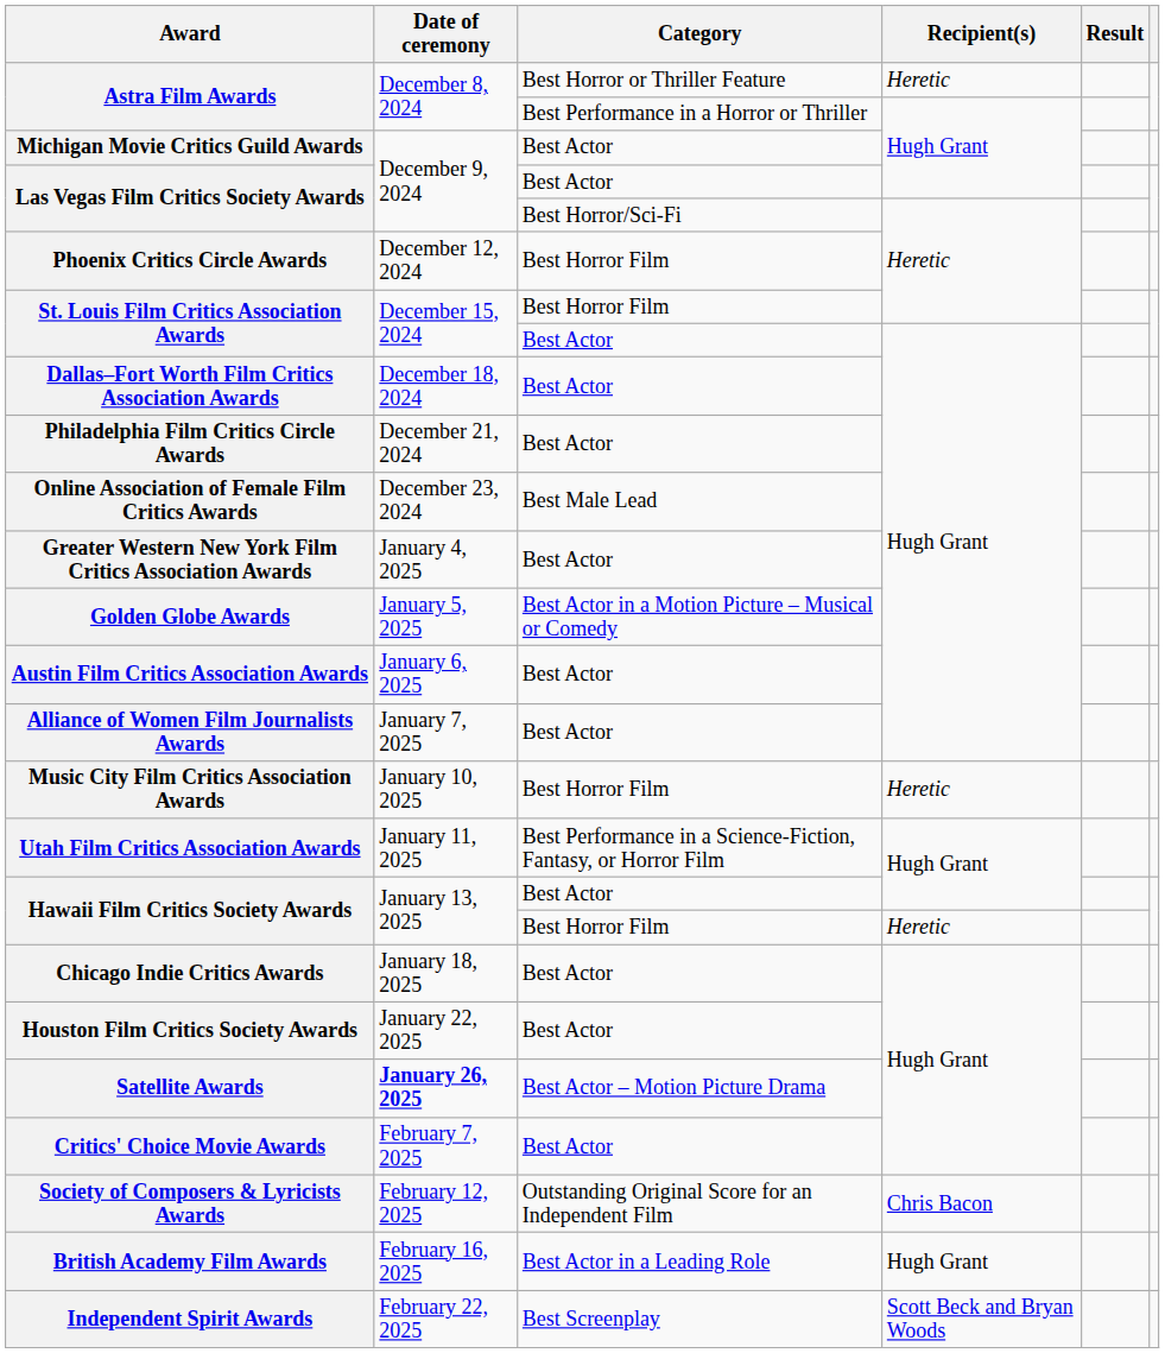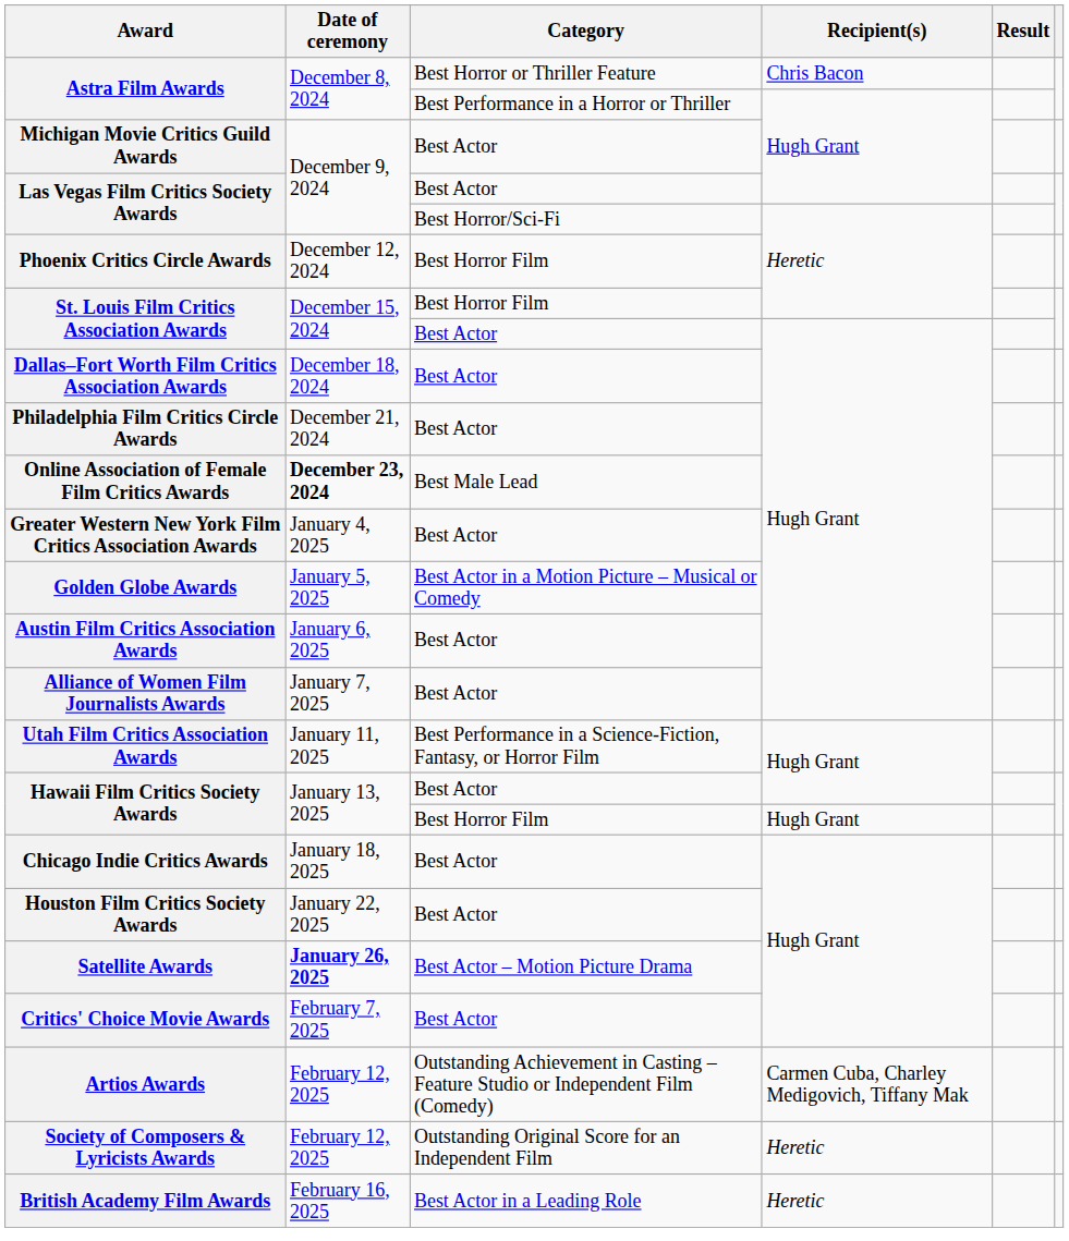 <table class="wikitable sortable plainrowheaders">
 <tr>
 <th scope="col">Award</th>
 <th scope="col">Date of ceremony</th>
 <th scope="col">Category</th>
 <th scope="col">Recipient(s)</th>
 <th>Result</th>
 <th class="unsortable" scope="col"></th>
 </tr>
 <tr>
 <th scope="row" rowspan="2"><a href='#'>Astra Film Awards</a></th>
 <td rowspan="2"><a href='#'>December 8, 2024</a></td>
 <td>Best Horror or Thriller Feature</td>
-<td><em>Heretic</em></td>
+<td><a href='#'>Chris Bacon</a></td>
 <td></td>
 <td align="center" rowspan="2"></td>
 </tr>
 <tr>
 <td>Best Performance in a Horror or Thriller</td>
 <td rowspan="3"><a href='#'>Hugh Grant</a></td>
 <td></td>
 </tr>
 <tr>
 <th scope="row">Michigan Movie Critics Guild Awards</th>
 <td rowspan="3">December 9, 2024</td>
 <td>Best Actor</td>
 <td></td>
 <td align="center"></td>
 </tr>
 <tr>
 <th scope="row" rowspan="2">Las Vegas Film Critics Society Awards</th>
 <td>Best Actor</td>
 <td></td>
 <td align="center"rowspan="2"></td>
 </tr>
 <tr>
 <td>Best Horror/Sci-Fi</td>
 <td rowspan="3"><em>Heretic</em></td>
 <td></td>
 </tr>
 <tr>
 <th scope="row">Phoenix Critics Circle Awards</th>
 <td>December 12, 2024</td>
 <td>Best Horror Film</td>
 <td></td>
 <td align="center"></td>
 </tr>
 <tr>
 <th rowspan="2" scope="row"><a href='#'>St. Louis Film Critics Association Awards</a></th>
 <td rowspan="2"><a href='#'>December 15, 2024</a></td>
 <td>Best Horror Film</td>
 <td></td>
 <td align="center" rowspan="2"></td>
 </tr>
 <tr>
 <td><a href='#'>Best Actor</a></td>
 <td rowspan="8">Hugh Grant</td>
 <td></td>
 </tr>
 <tr>
 <th rowspan="1" scope="row"><a href='#'>Dallas–Fort Worth Film Critics Association Awards</a></th>
 <td rowspan="1"><a href='#'>December 18, 2024</a></td>
 <td><a href='#'>Best Actor</a></td>
 <td></td>
 <td align="center" rowspan="1"></td>
 </tr>
 <tr>
 <th scope="row">Philadelphia Film Critics Circle Awards</th>
 <td>December 21, 2024</td>
 <td>Best Actor</td>
 <td></td>
 <td align="center"></td>
 </tr>
 <tr>
 <th scope="row">Online Association of Female Film Critics Awards</th>
-<td>December 23, 2024</td>
+<td><strong>December 23, 2024</strong></td>
 <td>Best Male Lead</td>
 <td></td>
 <td align="center"></td>
 </tr>
 <tr>
 <th scope="row">Greater Western New York Film Critics Association Awards</th>
 <td>January 4, 2025</td>
 <td>Best Actor</td>
 <td></td>
 <td align="center"></td>
 </tr>
 <tr>
 <th scope="row"><a href='#'>Golden Globe Awards</a></th>
 <td><a href='#'>January 5, 2025</a></td>
 <td><a href='#'>Best Actor in a Motion Picture – Musical or Comedy</a></td>
 <td></td>
 <td align="center"></td>
 </tr>
 <tr>
 <th scope="row"><a href='#'>Austin Film Critics Association Awards</a></th>
 <td><a href='#'>January 6, 2025</a></td>
 <td>Best Actor</td>
 <td></td>
 <td align="center"></td>
 </tr>
 <tr>
 <th rowspan="1" scope="row"><a href='#'>Alliance of Women Film Journalists Awards</a></th>
 <td rowspan="1">January 7, 2025</td>
 <td>Best Actor</td>
 <td></td>
 <td align="center" rowspan="1"></td>
 </tr>
 <tr>
-<th scope="row">Music City Film Critics Association Awards</th>
-<td>January 10, 2025</td>
-<td>Best Horror Film</td>
-<td><em>Heretic</em></td>
-<td></td>
-<td align="center"></td>
-</tr>
-<tr>
 <th scope="row"><a href='#'>Utah Film Critics Association Awards</a></th>
 <td>January 11, 2025</td>
 <td>Best Performance in a Science-Fiction, Fantasy, or Horror Film</td>
 <td rowspan="2">Hugh Grant</td>
 <td></td>
 <td align="center"></td>
 </tr>
 <tr>
 <th rowspan="2" scope="row">Hawaii Film Critics Society Awards</th>
 <td rowspan="2">January 13, 2025</td>
 <td>Best Actor</td>
 <td></td>
 <td align="center" rowspan="2"></td>
 </tr>
 <tr>
 <td>Best Horror Film</td>
-<td><em>Heretic</em></td>
+<td>Hugh Grant</td>
 <td></td>
 </tr>
 <tr>
 <th scope="row">Chicago Indie Critics Awards</th>
 <td>January 18, 2025</td>
 <td>Best Actor</td>
 <td rowspan="4">Hugh Grant</td>
 <td></td>
 <td align="center"></td>
 </tr>
 <tr>
 <th scope="row">Houston Film Critics Society Awards</th>
 <td>January 22, 2025</td>
 <td>Best Actor</td>
 <td></td>
 <td align="center"></td>
 </tr>
 <tr>
 <th scope="row"><a href='#'>Satellite Awards</a></th>
 <td><strong><a href='#'>January 26, 2025</a></strong></td>
 <td><a href='#'>Best Actor – Motion Picture Drama</a></td>
 <td></td>
 <td align="center"></td>
 </tr>
 <tr>
 <th scope="row"><a href='#'>Critics' Choice Movie Awards</a></th>
 <td><a href='#'>February 7, 2025</a></td>
 <td><a href='#'>Best Actor</a></td>
 <td></td>
 <td align="center"></td>
 </tr>
 <tr>
+<th scope="row"><a href='#'>Artios Awards</a></th>
+<td><a href='#'>February 12, 2025</a></td>
+<td>Outstanding Achievement in Casting – Feature Studio or Independent Film (Comedy)</td>
+<td>Carmen Cuba, Charley Medigovich, Tiffany Mak</td>
+<td></td>
+<td align="center"></td>
+</tr>
+<tr>
 <th scope="row"><a href='#'>Society of Composers & Lyricists Awards</a></th>
 <td><a href='#'>February 12, 2025</a></td>
 <td>Outstanding Original Score for an Independent Film</td>
-<td><a href='#'>Chris Bacon</a></td>
+<td><em>Heretic</em></td>
 <td></td>
 <td align="center"></td>
 </tr>
 <tr>
 <th scope="row"><a href='#'>British Academy Film Awards</a></th>
 <td><a href='#'>February 16, 2025</a></td>
 <td><a href='#'>Best Actor in a Leading Role</a></td>
-<td>Hugh Grant</td>
+<td><em>Heretic</em></td>
 <td></td>
 <td align="center"></td>
 </tr>
 <tr>
-<th scope="row" rowspan="1"><a href='#'>Independent Spirit Awards</a></th>
-<td rowspan="1"><a href='#'>February 22, 2025</a></td>
-<td><a href='#'>Best Screenplay</a></td>
-<td><a href='#'>Scott Beck and Bryan Woods</a></td>
-<td></td>
-<td align="center" rowspan="1"></td>
-</tr>
-<tr>
 </tr>
 </table>
